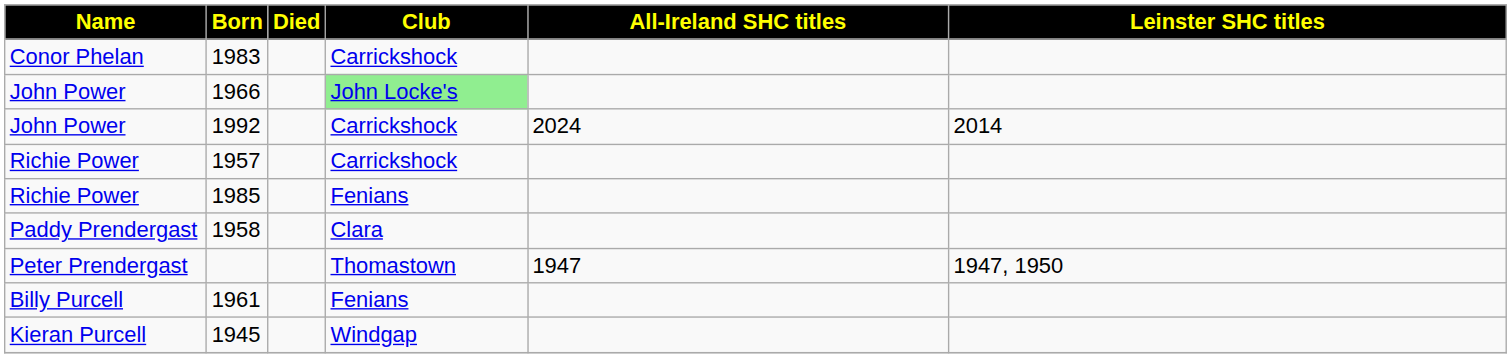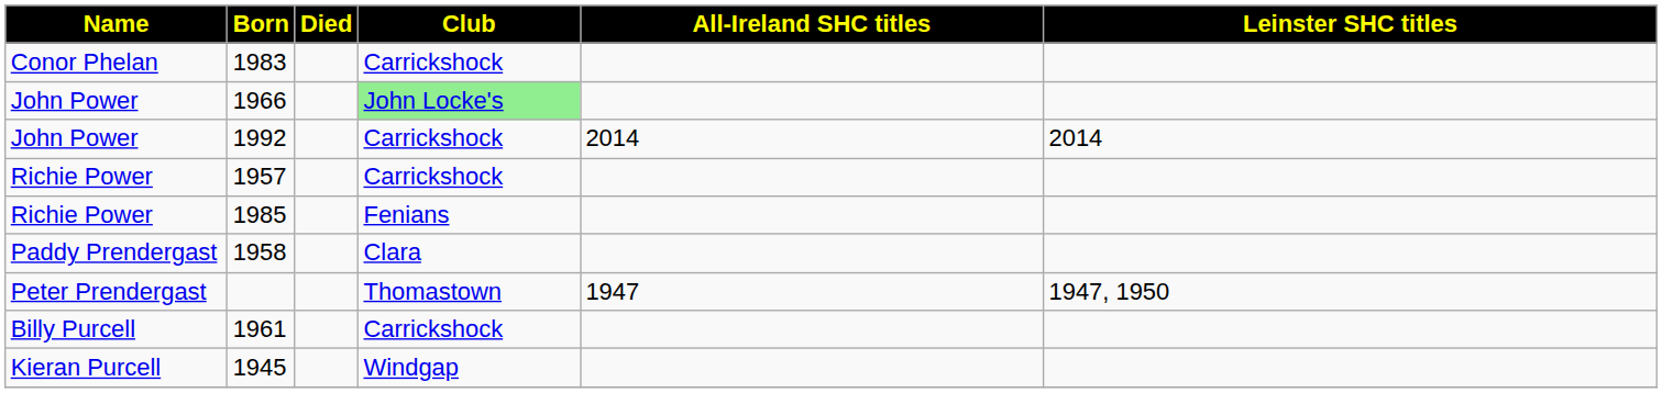 <table align=top class="wikitable">
 <tr>
 <th style="background:black; color:yellow;" width=140>Name</th>
 <th style="background:black; color:yellow;" width=25>Born</th>
 <th style="background:black; color:yellow;" width=25>Died</th>
 <th style="background:black; color:yellow;" width=140>Club</th>
 <th style="background:black; color:yellow;" width=300>All-Ireland SHC titles</th>
 <th style="background:black; color:yellow;" width=400>Leinster SHC titles</th>
 </tr>
 <tr>
 <td><a href='#'>Conor Phelan</a></td>
 <td>1983</td>
 <td></td>
 <td><a href='#'>Carrickshock</a></td>
 <td></td>
 <td></td>
 </tr>
 <tr>
 <td><a href='#'>John Power</a></td>
 <td>1966</td>
 <td></td>
 <td style="background: lightgreen;"><a href='#'>John Locke's</a></td>
 <td></td>
 <td></td>
 </tr>
 <tr>
 <td><a href='#'>John Power</a></td>
 <td>1992</td>
 <td></td>
 <td><a href='#'>Carrickshock</a></td>
-<td>2024</td>
+<td>2014</td>
 <td>2014</td>
 </tr>
 <tr>
 <td><a href='#'>Richie Power</a></td>
 <td>1957</td>
 <td></td>
 <td><a href='#'>Carrickshock</a></td>
 <td></td>
 <td></td>
 </tr>
 <tr>
 <td><a href='#'>Richie Power</a></td>
 <td>1985</td>
 <td></td>
 <td><a href='#'>Fenians</a></td>
 <td></td>
 <td></td>
 </tr>
 <tr>
 <td><a href='#'>Paddy Prendergast</a></td>
 <td>1958</td>
 <td></td>
 <td><a href='#'>Clara</a></td>
 <td></td>
 <td></td>
 </tr>
 <tr>
 <td><a href='#'>Peter Prendergast</a></td>
 <td></td>
 <td></td>
 <td><a href='#'>Thomastown</a></td>
 <td>1947</td>
 <td>1947, 1950</td>
 </tr>
 <tr>
 <td><a href='#'>Billy Purcell</a></td>
 <td>1961</td>
 <td></td>
-<td><a href='#'>Fenians</a></td>
+<td><a href='#'>Carrickshock</a></td>
 <td></td>
 <td></td>
 </tr>
 <tr>
 <td><a href='#'>Kieran Purcell</a></td>
 <td>1945</td>
 <td></td>
 <td><a href='#'>Windgap</a></td>
 <td></td>
 <td></td>
 </tr>
 <tr>
 </tr>
 </table>
